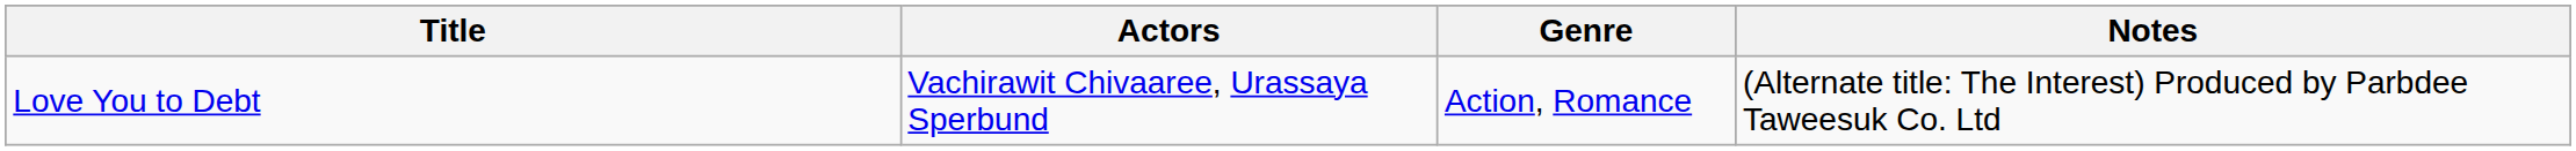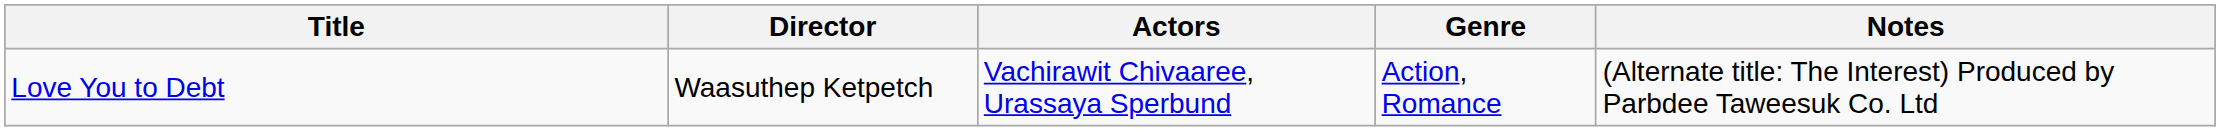 <table class="wikitable sortable" style="width:100%;">
 <tr>
 <th style="width:30%;">Title</th>
+<th style="width:14%;">Director</th>
 <th style="width:18%;">Actors</th>
 <th style="width:10%;">Genre</th>
 <th style="width:28%;">Notes</th>
 </tr>
 <tr>
 <td><a href='#'>Love You to Debt</a></td>
+<td>Waasuthep Ketpetch</td>
 <td><a href='#'>Vachirawit Chivaaree</a>, <a href='#'>Urassaya Sperbund</a></td>
 <td><a href='#'>Action</a>, <a href='#'>Romance</a></td>
 <td>(Alternate title: The Interest) Produced by Parbdee Taweesuk Co. Ltd</td>
 </tr>
 </table>
